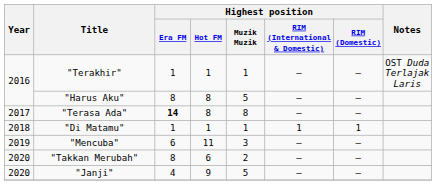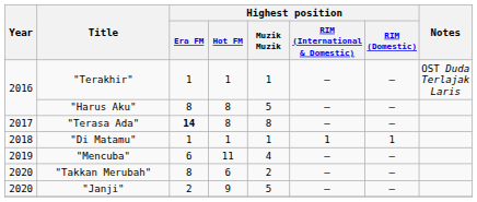 <table class="wikitable plainrowheaders" style="text-align:center;">
 <tr>
 <th scope="col" rowspan="2" style="width:3em;">Year</th>
 <th scope="col" rowspan="2" style="width:17em;">Title</th>
 <th scope="col" colspan="5">Highest position</th>
 <th scope="col" rowspan="2">Notes</th>
 </tr>
 <tr>
 <th width="60"><small><a href='#'>Era FM</a></small><br></th>
 <th width="60"><small><a href='#'>Hot FM</a></small><br></th>
 <th width="60"><small>Muzik Muzik</small><br></th>
 <th width="60"><small><a href='#'>RIM (International & Domestic)</a></small><br></th>
 <th width="60"><small><a href='#'>RIM (Domestic)</a></small><br></th>
 </tr>
 <tr>
 <td rowspan="2" style="text-align:center;">2016</td>
 <td>"Terakhir"</td>
 <td>1</td>
 <td>1</td>
 <td>1</td>
 <td>–</td>
 <td>–</td>
 <td>OST <em>Duda Terlajak Laris</em></td>
 </tr>
 <tr>
 <td>"Harus Aku"</td>
 <td>8</td>
 <td>8</td>
 <td>5</td>
 <td>–</td>
 <td>–</td>
 <td></td>
 </tr>
 <tr>
 <td rowspan="1" style="text-align:center;">2017</td>
 <td>"Terasa Ada"</td>
 <td><strong>14</strong></td>
 <td>8</td>
 <td>8</td>
 <td>–</td>
 <td>–</td>
 <td></td>
 </tr>
 <tr>
 <td rowspan="1" style="text-align:center;">2018</td>
 <td>"Di Matamu"</td>
 <td>1</td>
 <td>1</td>
 <td>1</td>
 <td>1</td>
 <td>1</td>
 <td></td>
 </tr>
 <tr>
 <td rowspan="1" style="text-align:center;">2019</td>
 <td>"Mencuba"</td>
 <td>6</td>
 <td>11</td>
-<td>3</td>
+<td>4</td>
 <td>–</td>
 <td>–</td>
 <td></td>
 </tr>
 <tr>
 <td>2020</td>
 <td>"Takkan Merubah"</td>
 <td>8</td>
 <td>6</td>
 <td>2</td>
 <td>–</td>
 <td>–</td>
 <td></td>
 </tr>
 <tr>
 <td>2020</td>
 <td>"Janji"</td>
-<td>4</td>
+<td>2</td>
 <td>9</td>
 <td>5</td>
 <td>–</td>
 <td>–</td>
 <td></td>
 </tr>
 <tr>
 </tr>
 </table>
